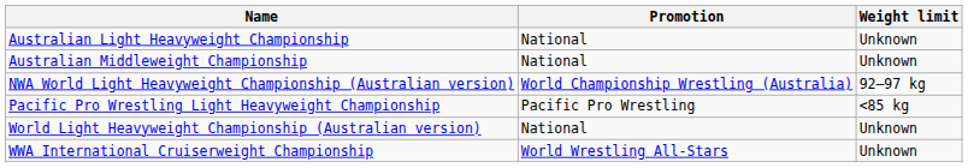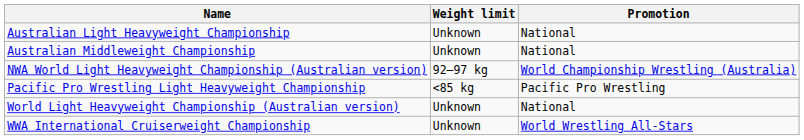 <table class="wikitable">
 <tr>
 <th>Name</th>
+<th>Weight limit</th>
 <th>Promotion</th>
-<th>Weight limit</th>
 </tr>
 <tr>
 <td><a href='#'>Australian Light Heavyweight Championship</a></td>
+<td>Unknown</td>
 <td>National</td>
-<td>Unknown</td>
 </tr>
 <tr>
 <td><a href='#'>Australian Middleweight Championship</a></td>
+<td>Unknown</td>
 <td>National</td>
-<td>Unknown</td>
 </tr>
 <tr>
 <td><a href='#'>NWA World Light Heavyweight Championship (Australian version)</a></td>
+<td>92–97 kg</td>
 <td><a href='#'>World Championship Wrestling (Australia)</a></td>
-<td>92–97 kg</td>
 </tr>
 <tr>
 <td><a href='#'>Pacific Pro Wrestling Light Heavyweight Championship</a></td>
+<td><85 kg</td>
 <td>Pacific Pro Wrestling</td>
-<td><85 kg</td>
 </tr>
 <tr>
 <td><a href='#'>World Light Heavyweight Championship (Australian version)</a></td>
+<td>Unknown</td>
 <td>National</td>
-<td>Unknown</td>
 </tr>
 <tr>
 <td><a href='#'>WWA International Cruiserweight Championship</a></td>
+<td>Unknown</td>
 <td><a href='#'>World Wrestling All-Stars</a></td>
-<td>Unknown</td>
 </tr>
 </table>
